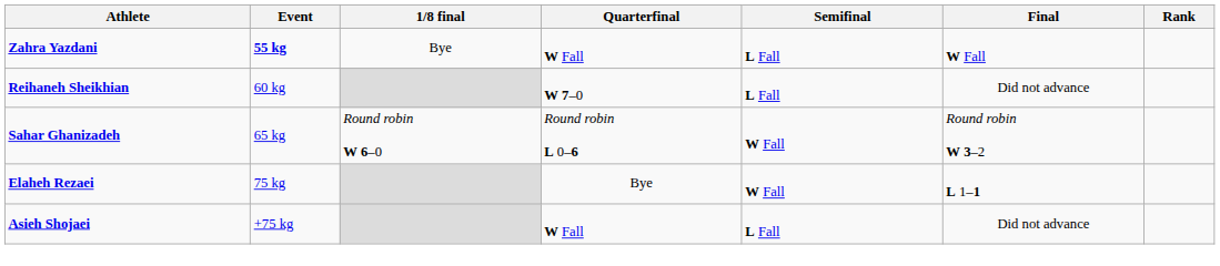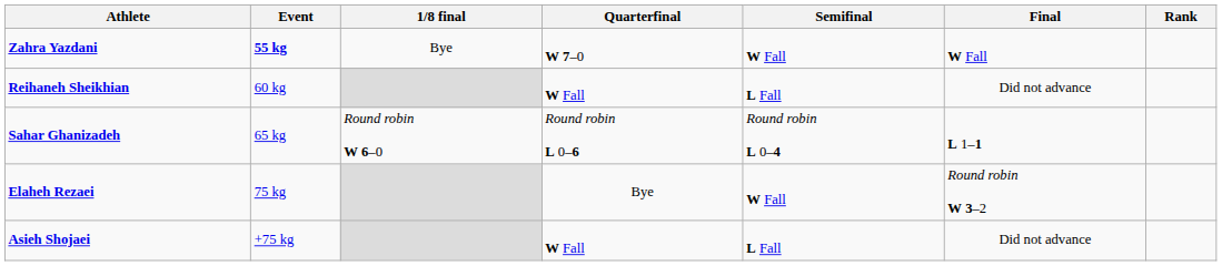 <table class="wikitable" width="98%" style="text-align:left; font-size:90%">
 <tr>
 <th width="11%">Athlete</th>
 <th width="4%">Event</th>
 <th width="9%">1/8 final</th>
 <th width="9%">Quarterfinal</th>
 <th width="9%">Semifinal</th>
 <th width="9%">Final</th>
 <th width="3%">Rank</th>
 </tr>
 <tr>
 <td><strong><a href='#'>Zahra Yazdani</a></strong></td>
 <td><strong><a href='#'>55 kg</a></strong></td>
 <td align=center>Bye</td>
+<td><br><strong>W</strong> <strong>7</strong>–0</td>
 <td><br><strong>W</strong> <a href='#'>Fall</a></td>
-<td><br><strong>L</strong> <a href='#'>Fall</a></td>
 <td><br><strong>W</strong> <a href='#'>Fall</a></td>
 <td align=center></td>
 </tr>
 <tr>
 <td><strong><a href='#'>Reihaneh Sheikhian</a></strong></td>
 <td><a href='#'>60 kg</a></td>
 <td bgcolor=#DCDCDC></td>
-<td><br><strong>W</strong> <strong>7</strong>–0</td>
+<td><br><strong>W</strong> <a href='#'>Fall</a></td>
 <td><br><strong>L</strong> <a href='#'>Fall</a></td>
 <td align=center>Did not advance</td>
 <td align=center></td>
 </tr>
 <tr>
 <td><strong><a href='#'>Sahar Ghanizadeh</a></strong></td>
 <td><a href='#'>65 kg</a></td>
 <td><em>Round robin</em><br><br><strong>W</strong> <strong>6</strong>–0</td>
 <td><em>Round robin</em><br><br><strong>L</strong> 0–<strong>6</strong></td>
-<td><br><strong>W</strong> <a href='#'>Fall</a></td>
-<td><em>Round robin</em><br><br><strong>W</strong> <strong>3</strong>–2</td>
+<td><em>Round robin</em><br><br><strong>L</strong> 0–<strong>4</strong></td>
+<td><br><strong>L</strong> 1–<strong>1</strong></td>
 <td align=center></td>
 </tr>
 <tr>
 <td><strong><a href='#'>Elaheh Rezaei</a></strong></td>
 <td><a href='#'>75 kg</a></td>
 <td bgcolor=#DCDCDC></td>
 <td align=center>Bye</td>
 <td><br><strong>W</strong> <a href='#'>Fall</a></td>
-<td><br><strong>L</strong> 1–<strong>1</strong></td>
+<td><em>Round robin</em><br><br><strong>W</strong> <strong>3</strong>–2</td>
 <td align=center></td>
 </tr>
 <tr>
 <td><strong><a href='#'>Asieh Shojaei</a></strong></td>
 <td><a href='#'>+75 kg</a></td>
 <td bgcolor=#DCDCDC></td>
 <td><br><strong>W</strong> <a href='#'>Fall</a></td>
 <td><br><strong>L</strong> <a href='#'>Fall</a></td>
 <td align=center>Did not advance</td>
 <td align=center></td>
 </tr>
 </table>
